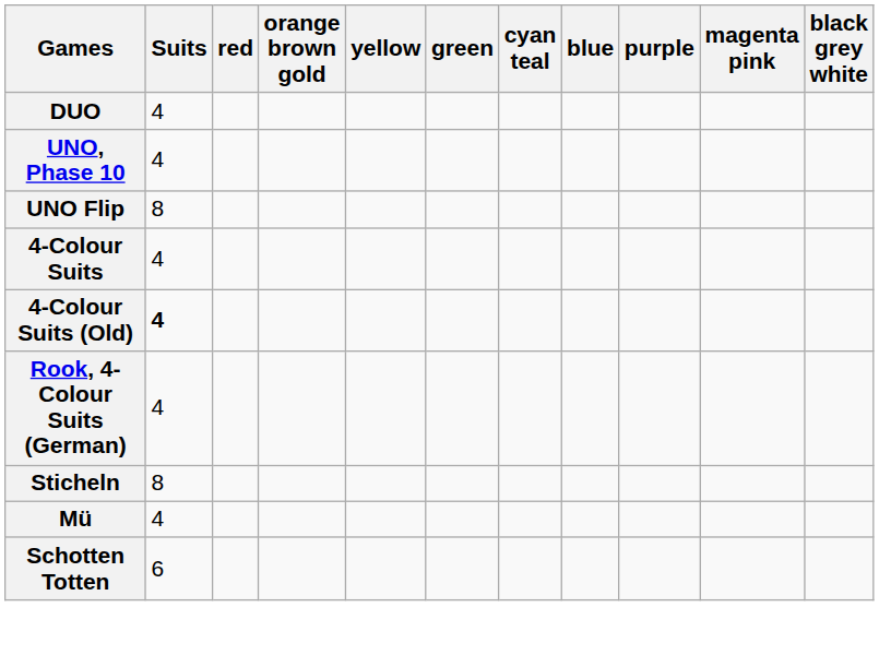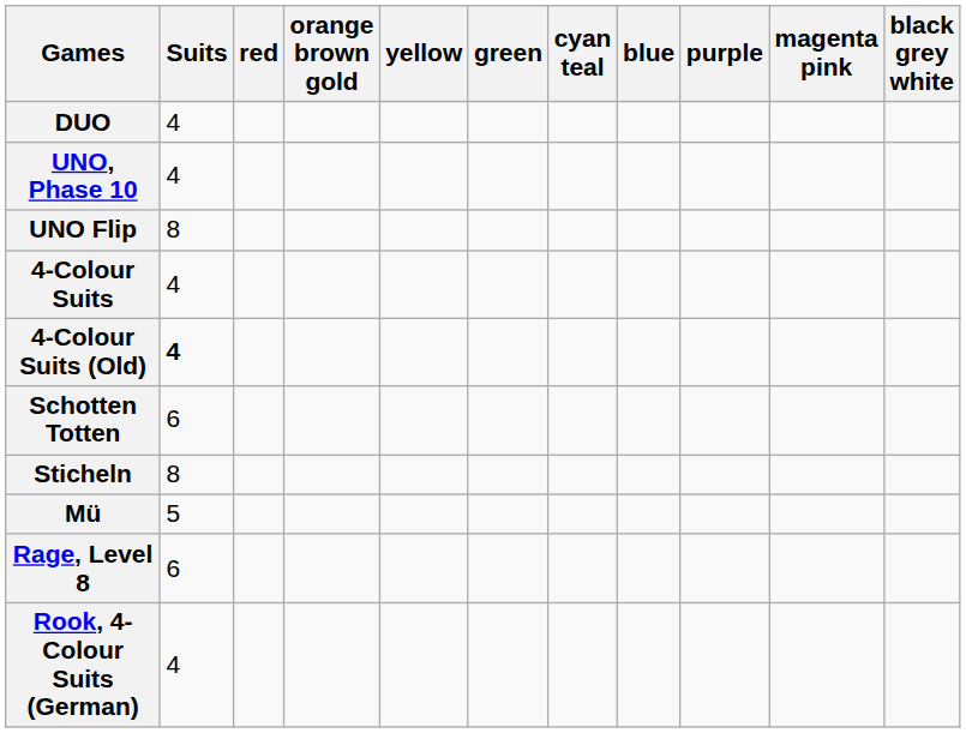 <table class=wikitable>
 <tr>
 <th>Games</th>
 <th>Suits</th>
 <th>red</th>
 <th>orange<br>brown<br>gold</th>
 <th>yellow</th>
 <th>green</th>
 <th>cyan<br>teal</th>
 <th>blue</th>
 <th>purple</th>
 <th>magenta<br>pink</th>
 <th>black<br>grey<br>white</th>
 </tr>
 <tr>
 <th>DUO</th>
 <td>4</td>
 <td></td>
 <td></td>
 <td></td>
 <td></td>
 <td></td>
 <td></td>
 <td></td>
 <td></td>
 <td></td>
 </tr>
 <tr>
 <th><a href='#'>UNO</a>, <a href='#'>Phase 10</a></th>
 <td>4</td>
 <td></td>
 <td></td>
 <td></td>
 <td></td>
 <td></td>
 <td></td>
 <td></td>
 <td></td>
 <td></td>
 </tr>
 <tr>
 <th>UNO Flip</th>
 <td>8</td>
 <td></td>
 <td></td>
 <td></td>
 <td></td>
 <td></td>
 <td></td>
 <td></td>
 <td></td>
 <td></td>
 </tr>
 <tr>
 <th>4-Colour Suits</th>
 <td>4</td>
 <td></td>
 <td></td>
 <td></td>
 <td></td>
 <td></td>
 <td></td>
 <td></td>
 <td></td>
 <td></td>
 </tr>
 <tr>
 <th>4-Colour Suits (Old)</th>
 <td><strong>4</strong></td>
 <td></td>
 <td></td>
 <td></td>
 <td></td>
 <td></td>
 <td></td>
 <td></td>
 <td></td>
 <td></td>
 </tr>
 <tr>
-<th><a href='#'>Rook</a>, 4-Colour Suits (German)</th>
-<td>4</td>
+<th>Schotten Totten</th>
+<td>6</td>
 <td></td>
 <td></td>
 <td></td>
 <td></td>
 <td></td>
 <td></td>
 <td></td>
 <td></td>
 <td></td>
 </tr>
 <tr>
 <th>Sticheln</th>
 <td>8</td>
 <td></td>
 <td></td>
 <td></td>
 <td></td>
 <td></td>
 <td></td>
 <td></td>
 <td></td>
 <td></td>
 </tr>
 <tr>
 <th>Mü</th>
+<td>5</td>
+<td></td>
+<td></td>
+<td></td>
+<td></td>
+<td></td>
+<td></td>
+<td></td>
+<td></td>
+<td></td>
+</tr>
+<tr>
+<th><a href='#'>Rage</a>, Level 8</th>
+<td>6</td>
+<td></td>
+<td></td>
+<td></td>
+<td></td>
+<td></td>
+<td></td>
+<td></td>
+<td></td>
+<td></td>
+</tr>
+<tr>
+<th><a href='#'>Rook</a>, 4-Colour Suits (German)</th>
 <td>4</td>
 <td></td>
 <td></td>
 <td></td>
 <td></td>
 <td></td>
 <td></td>
 <td></td>
 <td></td>
 <td></td>
 </tr>
-<tr>
-<th>Schotten Totten</th>
-<td>6</td>
-<td></td>
-<td></td>
-<td></td>
-<td></td>
-<td></td>
-<td></td>
-<td></td>
-<td></td>
-<td></td>
-</tr>
 </table>
